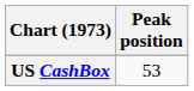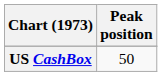 <table class="wikitable sortable plainrowheaders">
 <tr>
 <th scope="col">Chart (1973)</th>
 <th scope="col">Peak<br>position</th>
 </tr>
 <tr>
 </tr>
 <tr>
 </tr>
 <tr>
 </tr>
 <tr>
 <th scope="row">US <em><a href='#'>CashBox</a></em></th>
-<td align="center">53</td>
+<td align="center">50</td>
 </tr>
 </table>
